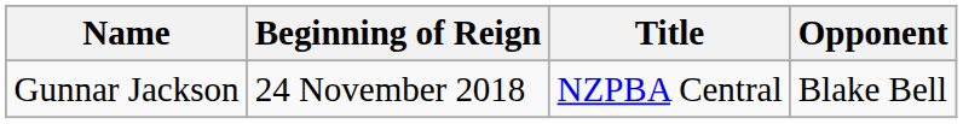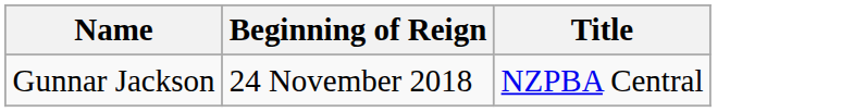 <table class="wikitable">
 <tr>
 <th>Name</th>
 <th>Beginning of Reign</th>
 <th>Title</th>
-<th>Opponent</th>
 </tr>
 <tr>
 <td>Gunnar Jackson</td>
 <td>24 November 2018</td>
 <td><a href='#'>NZPBA</a> Central</td>
-<td>Blake Bell</td>
 </tr>
 </table>
